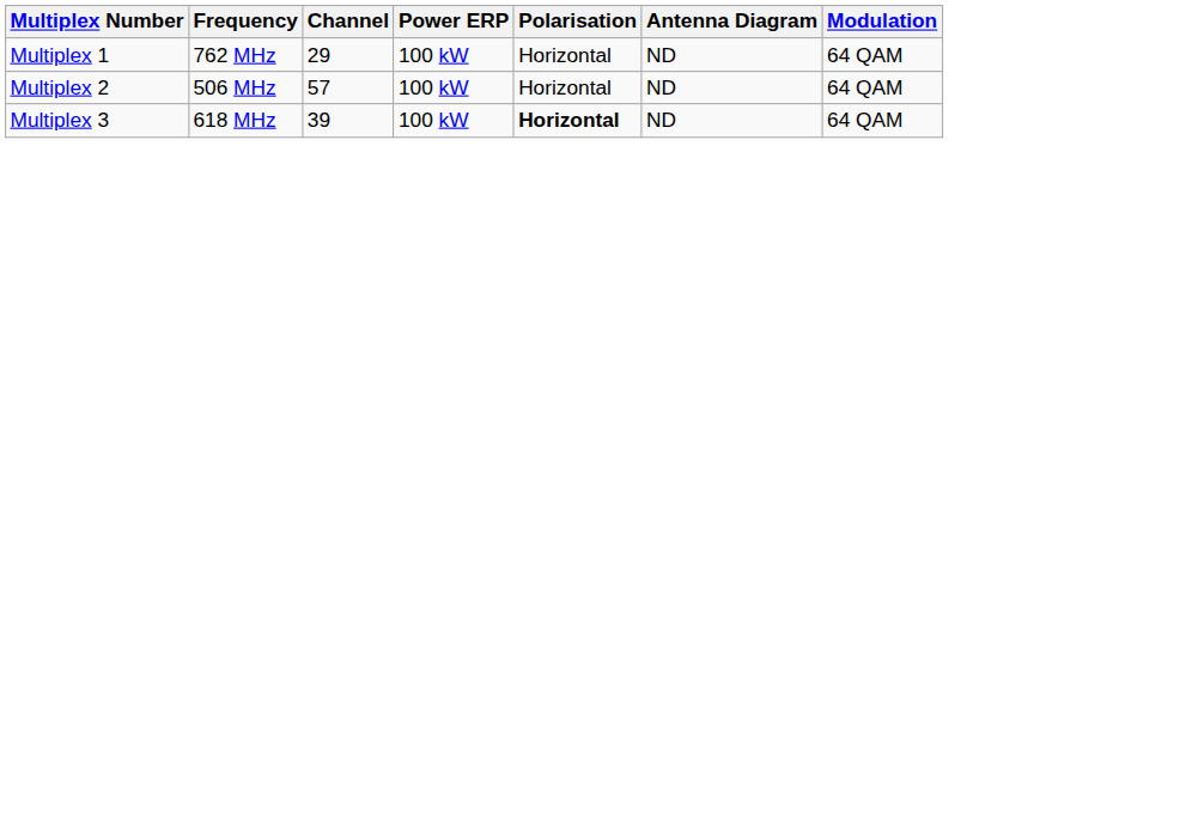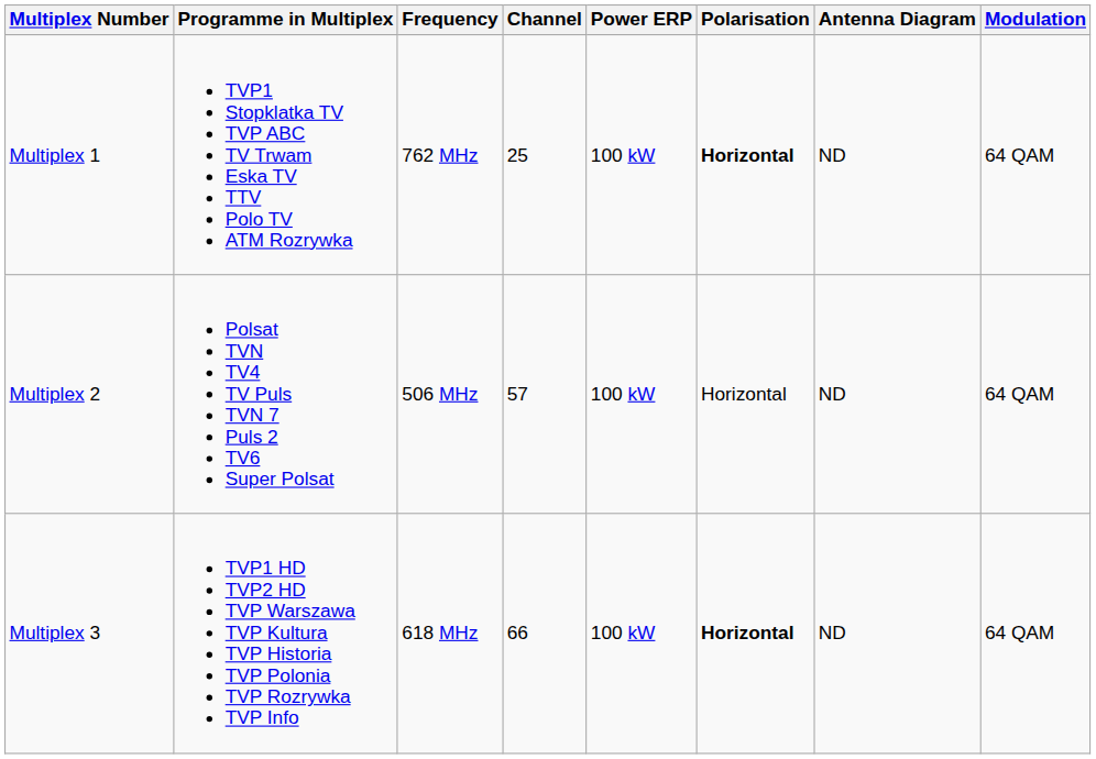 <table class="wikitable">
 <tr>
 <th Multiplex(TV)><a href='#'>Multiplex</a> Number</th>
+<th>Programme in Multiplex</th>
 <th>Frequency</th>
 <th>Channel</th>
 <th>Power ERP</th>
 <th>Polarisation</th>
 <th>Antenna Diagram</th>
 <th><a href='#'>Modulation</a></th>
 </tr>
 <tr>
 <td><a href='#'>Multiplex</a> 1</td>
+<td><br><ul><li><a href='#'>TVP1</a></li><li><a href='#'>Stopklatka TV</a></li><li><a href='#'>TVP ABC</a></li><li><a href='#'>TV Trwam</a></li><li><a href='#'>Eska TV</a></li><li><a href='#'>TTV</a></li><li><a href='#'>Polo TV</a></li><li><a href='#'>ATM Rozrywka</a></li></ul></td>
 <td>762 <a href='#'>MHz</a></td>
-<td>29</td>
+<td>25</td>
 <td>100 <a href='#'>kW</a></td>
-<td>Horizontal</td>
+<td><strong>Horizontal</strong></td>
 <td>ND</td>
 <td>64 QAM</td>
 </tr>
 <tr>
 <td><a href='#'>Multiplex</a> 2</td>
+<td><br><ul><li><a href='#'>Polsat</a></li><li><a href='#'>TVN</a></li><li><a href='#'>TV4</a></li><li><a href='#'>TV Puls</a></li><li><a href='#'>TVN 7</a></li><li><a href='#'>Puls 2</a></li><li><a href='#'>TV6</a></li><li><a href='#'>Super Polsat</a></li></ul></td>
 <td>506 <a href='#'>MHz</a></td>
 <td>57</td>
 <td>100 <a href='#'>kW</a></td>
 <td>Horizontal</td>
 <td>ND</td>
 <td>64 QAM</td>
 </tr>
 <tr>
 <td><a href='#'>Multiplex</a> 3</td>
+<td><br><ul><li><a href='#'>TVP1 HD</a></li><li><a href='#'>TVP2 HD</a></li><li><a href='#'>TVP Warszawa</a></li><li><a href='#'>TVP Kultura</a></li><li><a href='#'>TVP Historia</a></li><li><a href='#'>TVP Polonia</a></li><li><a href='#'>TVP Rozrywka</a></li><li><a href='#'>TVP Info</a></li></ul></td>
 <td>618 <a href='#'>MHz</a></td>
-<td>39</td>
+<td>66</td>
 <td>100 <a href='#'>kW</a></td>
 <td><strong>Horizontal</strong></td>
 <td>ND</td>
 <td>64 QAM</td>
 </tr>
 </table>
